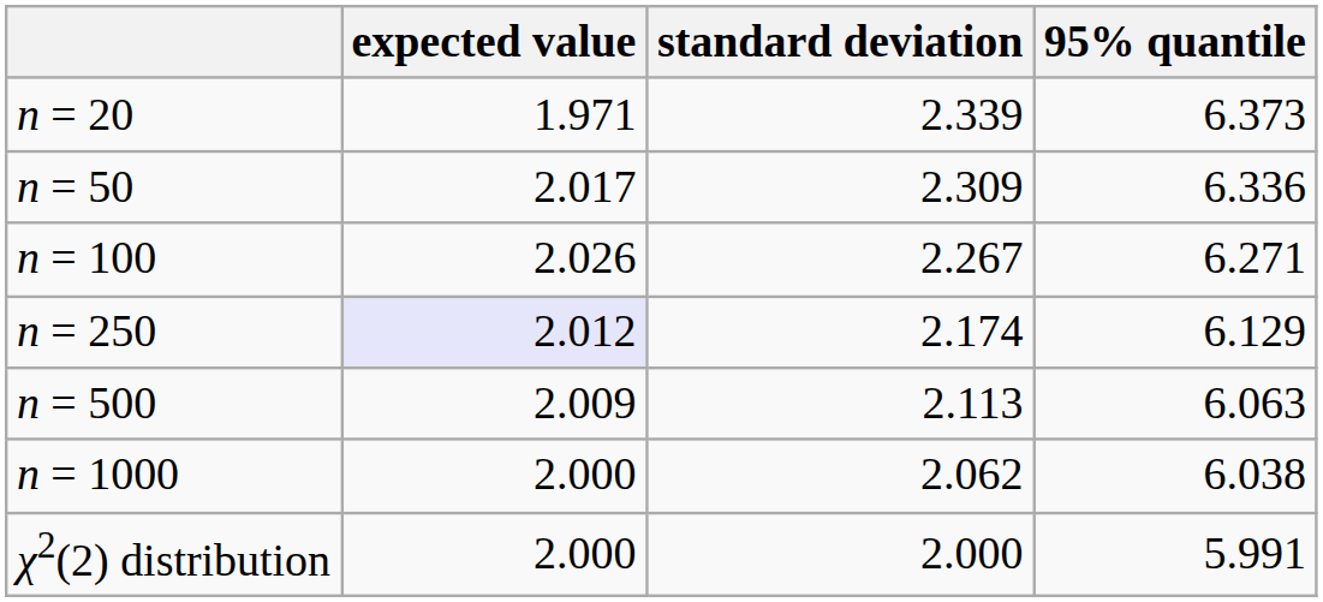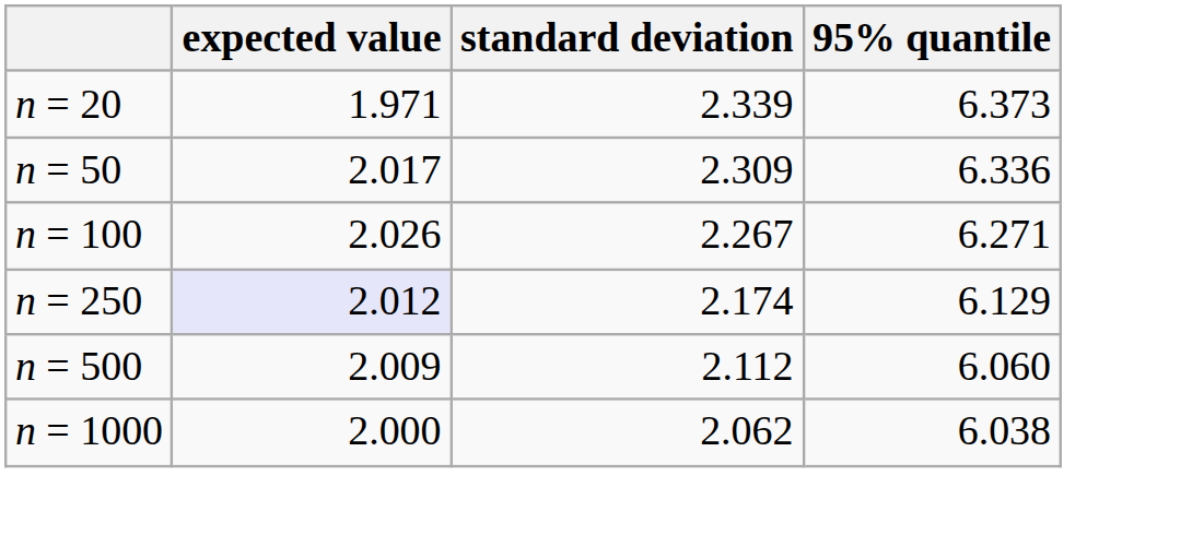 <table class="wikitable" style="text-align:right">
 <tr>
 <th></th>
 <th>expected value</th>
 <th>standard deviation</th>
 <th>95% quantile</th>
 </tr>
 <tr>
 <td style="text-align:left"><em>n</em> = 20</td>
 <td>1.971</td>
 <td>2.339</td>
 <td>6.373</td>
 </tr>
 <tr>
 <td style="text-align:left"><em>n</em> = 50</td>
 <td>2.017</td>
 <td>2.309</td>
 <td>6.336</td>
 </tr>
 <tr>
 <td style="text-align:left"><em>n</em> = 100</td>
 <td>2.026</td>
 <td>2.267</td>
 <td>6.271</td>
 </tr>
 <tr>
 <td style="text-align:left"><em>n</em> = 250</td>
 <td style="background: lavender;">2.012</td>
 <td>2.174</td>
 <td>6.129</td>
 </tr>
 <tr>
 <td style="text-align:left"><em>n</em> = 500</td>
 <td>2.009</td>
-<td>2.113</td>
-<td>6.063</td>
+<td>2.112</td>
+<td>6.060</td>
 </tr>
 <tr>
 <td style="text-align:left"><em>n</em> = 1000</td>
 <td>2.000</td>
 <td>2.062</td>
 <td>6.038</td>
 </tr>
-<tr>
-<td><em>χ</em><sup>2</sup>(2) distribution</td>
-<td>2.000</td>
-<td>2.000</td>
-<td>5.991</td>
-</tr>
 </table>
